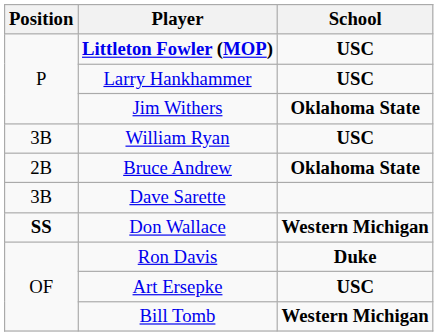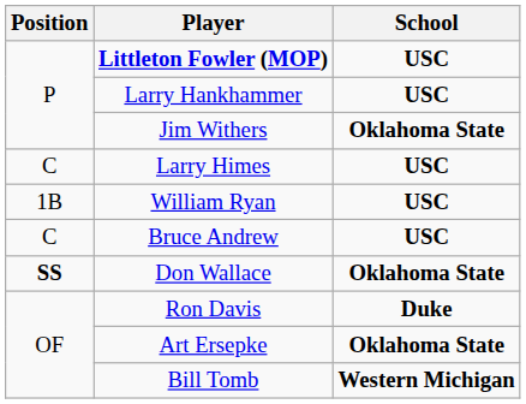 <table class="wikitable" style=text-align:center>
 <tr>
 <th>Position</th>
 <th>Player</th>
 <th>School</th>
 </tr>
 <tr>
 <td rowspan=3>P</td>
 <td><strong><a href='#'>Littleton Fowler</a> (<a href='#'>MOP</a>)</strong></td>
 <td style=><strong>USC</strong></td>
 </tr>
 <tr>
 <td><a href='#'>Larry Hankhammer</a></td>
 <td style=><strong>USC</strong></td>
 </tr>
 <tr>
 <td><a href='#'>Jim Withers</a></td>
 <td style=><strong>Oklahoma State</strong></td>
 </tr>
 <tr>
-<td>3B</td>
+<td>C</td>
+<td><a href='#'>Larry Himes</a></td>
+<td style=><strong>USC</strong></td>
+</tr>
+<tr>
+<td>1B</td>
 <td><a href='#'>William Ryan</a></td>
 <td style=><strong>USC</strong></td>
 </tr>
 <tr>
-<td>2B</td>
+<td>C</td>
 <td><a href='#'>Bruce Andrew</a></td>
-<td style=><strong>Oklahoma State</strong></td>
-</tr>
-<tr>
-<td>3B</td>
-<td><a href='#'>Dave Sarette</a></td>
-<td style=></td>
+<td style=><strong>USC</strong></td>
 </tr>
 <tr>
 <td><strong>SS</strong></td>
 <td><a href='#'>Don Wallace</a></td>
-<td style=><strong>Western Michigan</strong></td>
+<td style=><strong>Oklahoma State</strong></td>
 </tr>
 <tr>
 <td rowspan=3>OF</td>
 <td><a href='#'>Ron Davis</a></td>
 <td style=><strong>Duke</strong></td>
 </tr>
 <tr>
 <td><a href='#'>Art Ersepke</a></td>
-<td style=><strong>USC</strong></td>
+<td style=><strong>Oklahoma State</strong></td>
 </tr>
 <tr>
 <td><a href='#'>Bill Tomb</a></td>
 <td style=><strong>Western Michigan</strong></td>
 </tr>
 </table>
